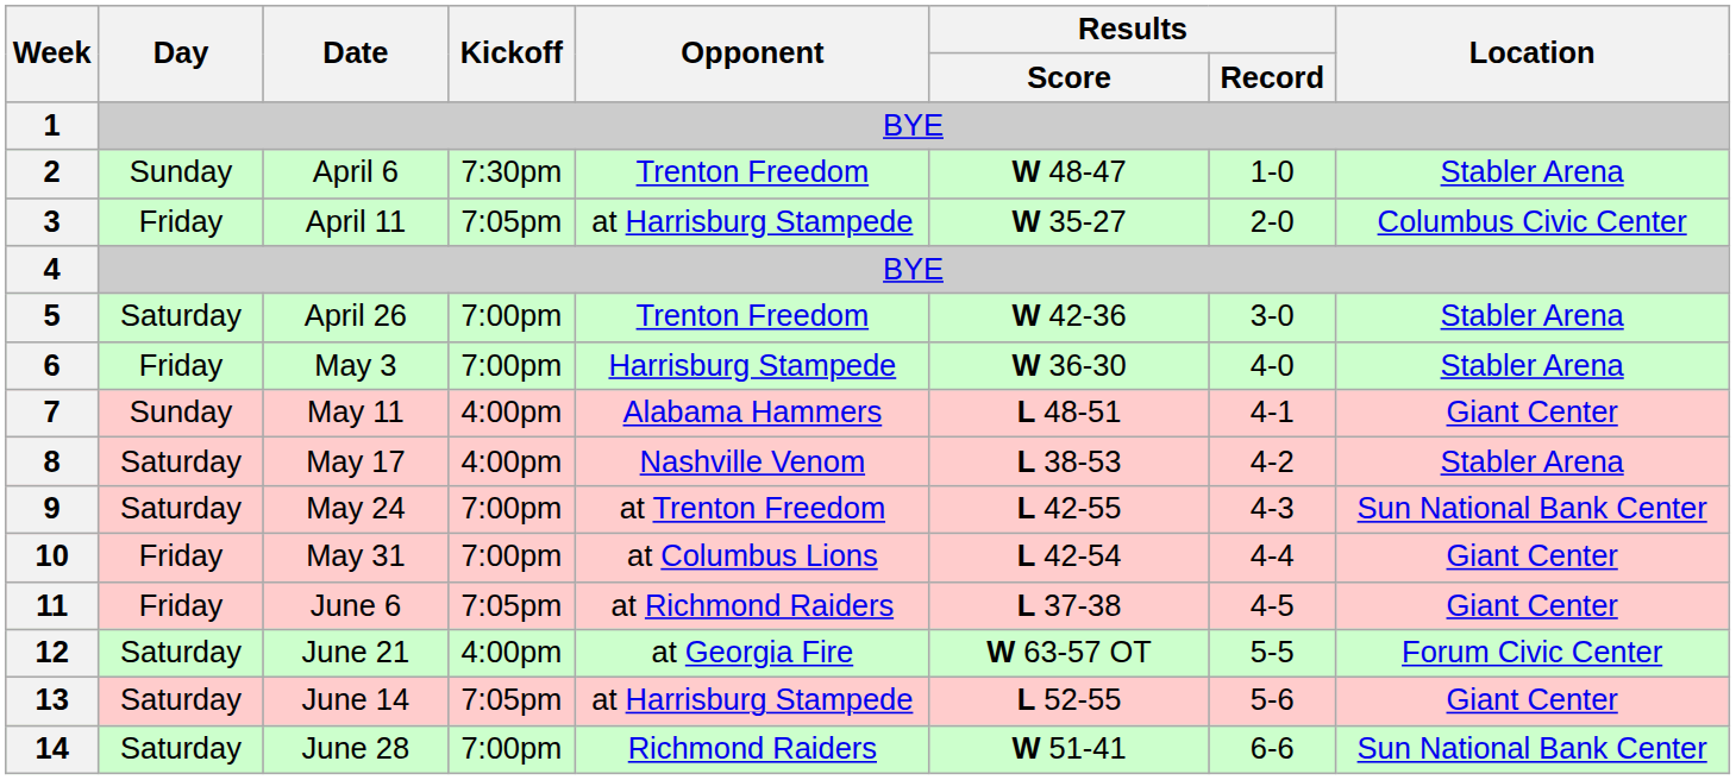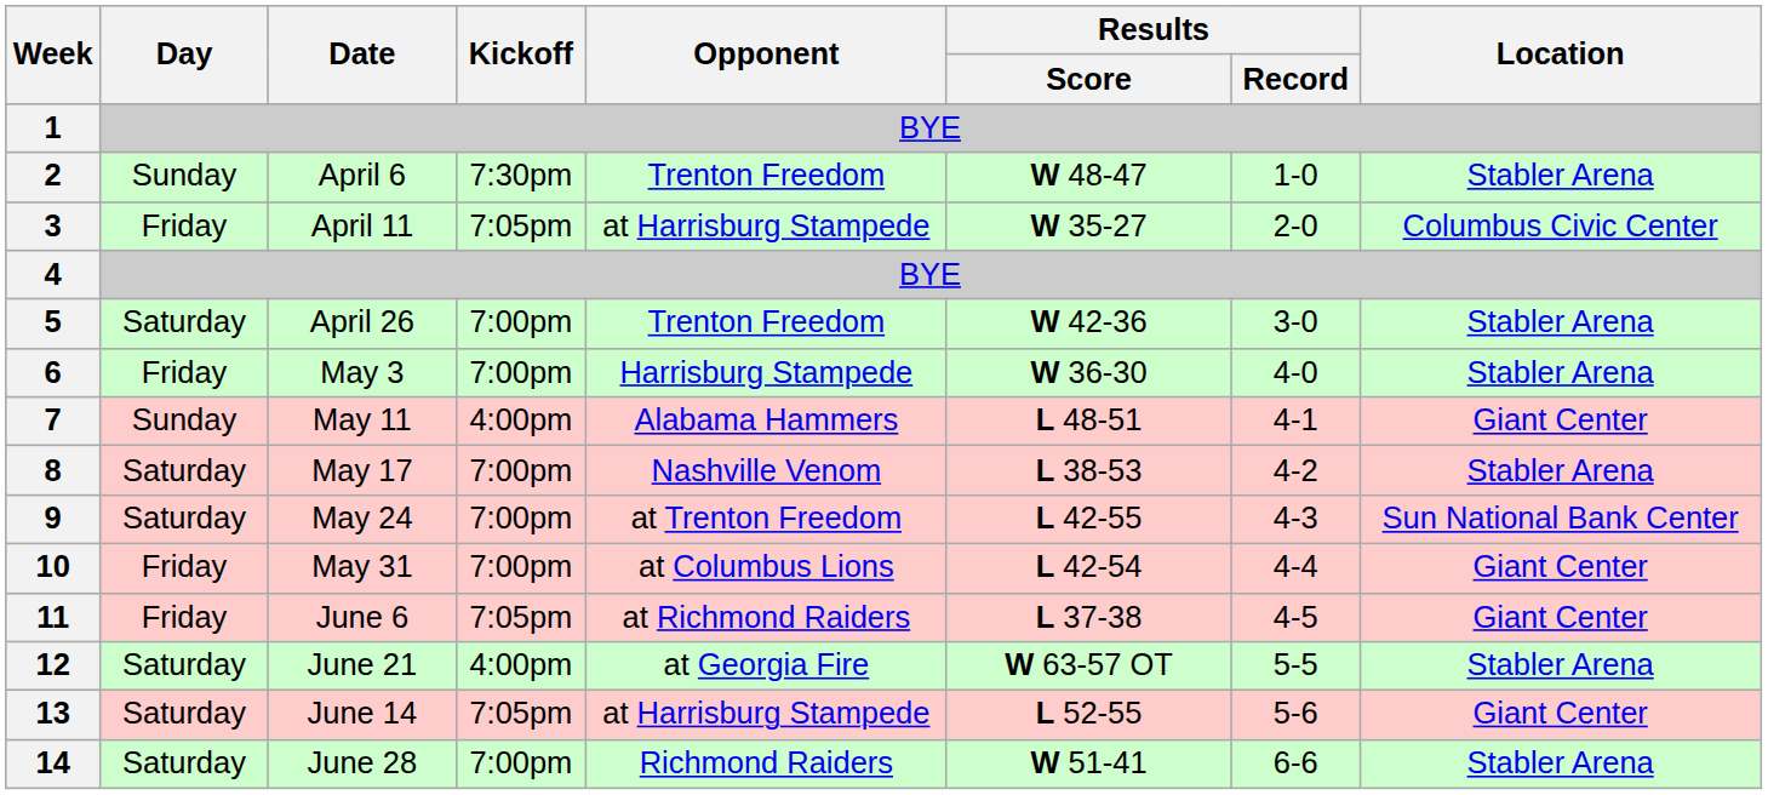 <table class="wikitable">
 <tr>
 <th rowspan="2" width="40">Week</th>
 <th rowspan="2" width="80">Day</th>
 <th rowspan="2" width="90">Date</th>
 <th rowspan="2" width="60">Kickoff</th>
 <th rowspan="2" width="180">Opponent</th>
 <th colspan="2" width="200">Results</th>
 <th rowspan="2" width="200">Location</th>
 </tr>
 <tr>
 <th width="140">Score</th>
 <th width="60">Record</th>
 </tr>
 <tr align="center" bgcolor="#CCCCCC">
 <th>1</th>
 <td colSpan=7><a href='#'>BYE</a></td>
 </tr>
 <tr align="center" bgcolor="#CCFFCC">
 <th>2</th>
 <td>Sunday</td>
 <td>April 6</td>
 <td>7:30pm</td>
 <td><a href='#'>Trenton Freedom</a></td>
 <td><strong>W</strong> 48-47</td>
 <td>1-0</td>
 <td><a href='#'>Stabler Arena</a></td>
 </tr>
 <tr align="center" bgcolor="#CCFFCC">
 <th>3</th>
 <td>Friday</td>
 <td>April 11</td>
 <td>7:05pm</td>
 <td>at <a href='#'>Harrisburg Stampede</a></td>
 <td><strong>W</strong> 35-27</td>
 <td>2-0</td>
 <td><a href='#'>Columbus Civic Center</a></td>
 </tr>
 <tr align="center" bgcolor="#CCCCCC">
 <th>4</th>
 <td colSpan=7><a href='#'>BYE</a></td>
 </tr>
 <tr align="center" bgcolor="#CCFFCC">
 <th>5</th>
 <td>Saturday</td>
 <td>April 26</td>
 <td>7:00pm</td>
 <td><a href='#'>Trenton Freedom</a></td>
 <td><strong>W</strong> 42-36</td>
 <td>3-0</td>
 <td><a href='#'>Stabler Arena</a></td>
 </tr>
 <tr align="center" bgcolor="#CCFFCC">
 <th>6</th>
 <td>Friday</td>
 <td>May 3</td>
 <td>7:00pm</td>
 <td><a href='#'>Harrisburg Stampede</a></td>
 <td><strong>W</strong> 36-30</td>
 <td>4-0</td>
 <td><a href='#'>Stabler Arena</a></td>
 </tr>
 <tr align="center" bgcolor="#FFCCCC">
 <th>7</th>
 <td>Sunday</td>
 <td>May 11</td>
 <td>4:00pm</td>
 <td><a href='#'>Alabama Hammers</a></td>
 <td><strong>L</strong> 48-51</td>
 <td>4-1</td>
 <td><a href='#'>Giant Center</a></td>
 </tr>
 <tr align="center" bgcolor="#FFCCCC">
 <th>8</th>
 <td>Saturday</td>
 <td>May 17</td>
-<td>4:00pm</td>
+<td>7:00pm</td>
 <td><a href='#'>Nashville Venom</a></td>
 <td><strong>L</strong> 38-53</td>
 <td>4-2</td>
 <td><a href='#'>Stabler Arena</a></td>
 </tr>
 <tr align="center" bgcolor="#FFCCCC">
 <th>9</th>
 <td>Saturday</td>
 <td>May 24</td>
 <td>7:00pm</td>
 <td>at <a href='#'>Trenton Freedom</a></td>
 <td><strong>L</strong> 42-55</td>
 <td>4-3</td>
 <td><a href='#'>Sun National Bank Center</a></td>
 </tr>
 <tr align="center" bgcolor="#FFCCCC">
 <th>10</th>
 <td>Friday</td>
 <td>May 31</td>
 <td>7:00pm</td>
 <td>at <a href='#'>Columbus Lions</a></td>
 <td><strong>L</strong> 42-54</td>
 <td>4-4</td>
 <td><a href='#'>Giant Center</a></td>
 </tr>
 <tr align="center" bgcolor="#FFCCCC">
 <th>11</th>
 <td>Friday</td>
 <td>June 6</td>
 <td>7:05pm</td>
 <td>at <a href='#'>Richmond Raiders</a></td>
 <td><strong>L</strong> 37-38</td>
 <td>4-5</td>
 <td><a href='#'>Giant Center</a></td>
 </tr>
 <tr align="center" bgcolor="#CCFFCC">
 <th>12</th>
 <td>Saturday</td>
 <td>June 21</td>
 <td>4:00pm</td>
 <td>at <a href='#'>Georgia Fire</a></td>
 <td><strong>W</strong> 63-57 OT</td>
 <td>5-5</td>
-<td><a href='#'>Forum Civic Center</a></td>
+<td><a href='#'>Stabler Arena</a></td>
 </tr>
 <tr align="center" bgcolor="#FFCCCC">
 <th>13</th>
 <td>Saturday</td>
 <td>June 14</td>
 <td>7:05pm</td>
 <td>at <a href='#'>Harrisburg Stampede</a></td>
 <td><strong>L</strong> 52-55</td>
 <td>5-6</td>
 <td><a href='#'>Giant Center</a></td>
 </tr>
 <tr align="center" bgcolor="#CCFFCC">
 <th>14</th>
 <td>Saturday</td>
 <td>June 28</td>
 <td>7:00pm</td>
 <td><a href='#'>Richmond Raiders</a></td>
 <td><strong>W</strong> 51-41</td>
 <td>6-6</td>
-<td><a href='#'>Sun National Bank Center</a></td>
+<td><a href='#'>Stabler Arena</a></td>
 </tr>
 </table>
